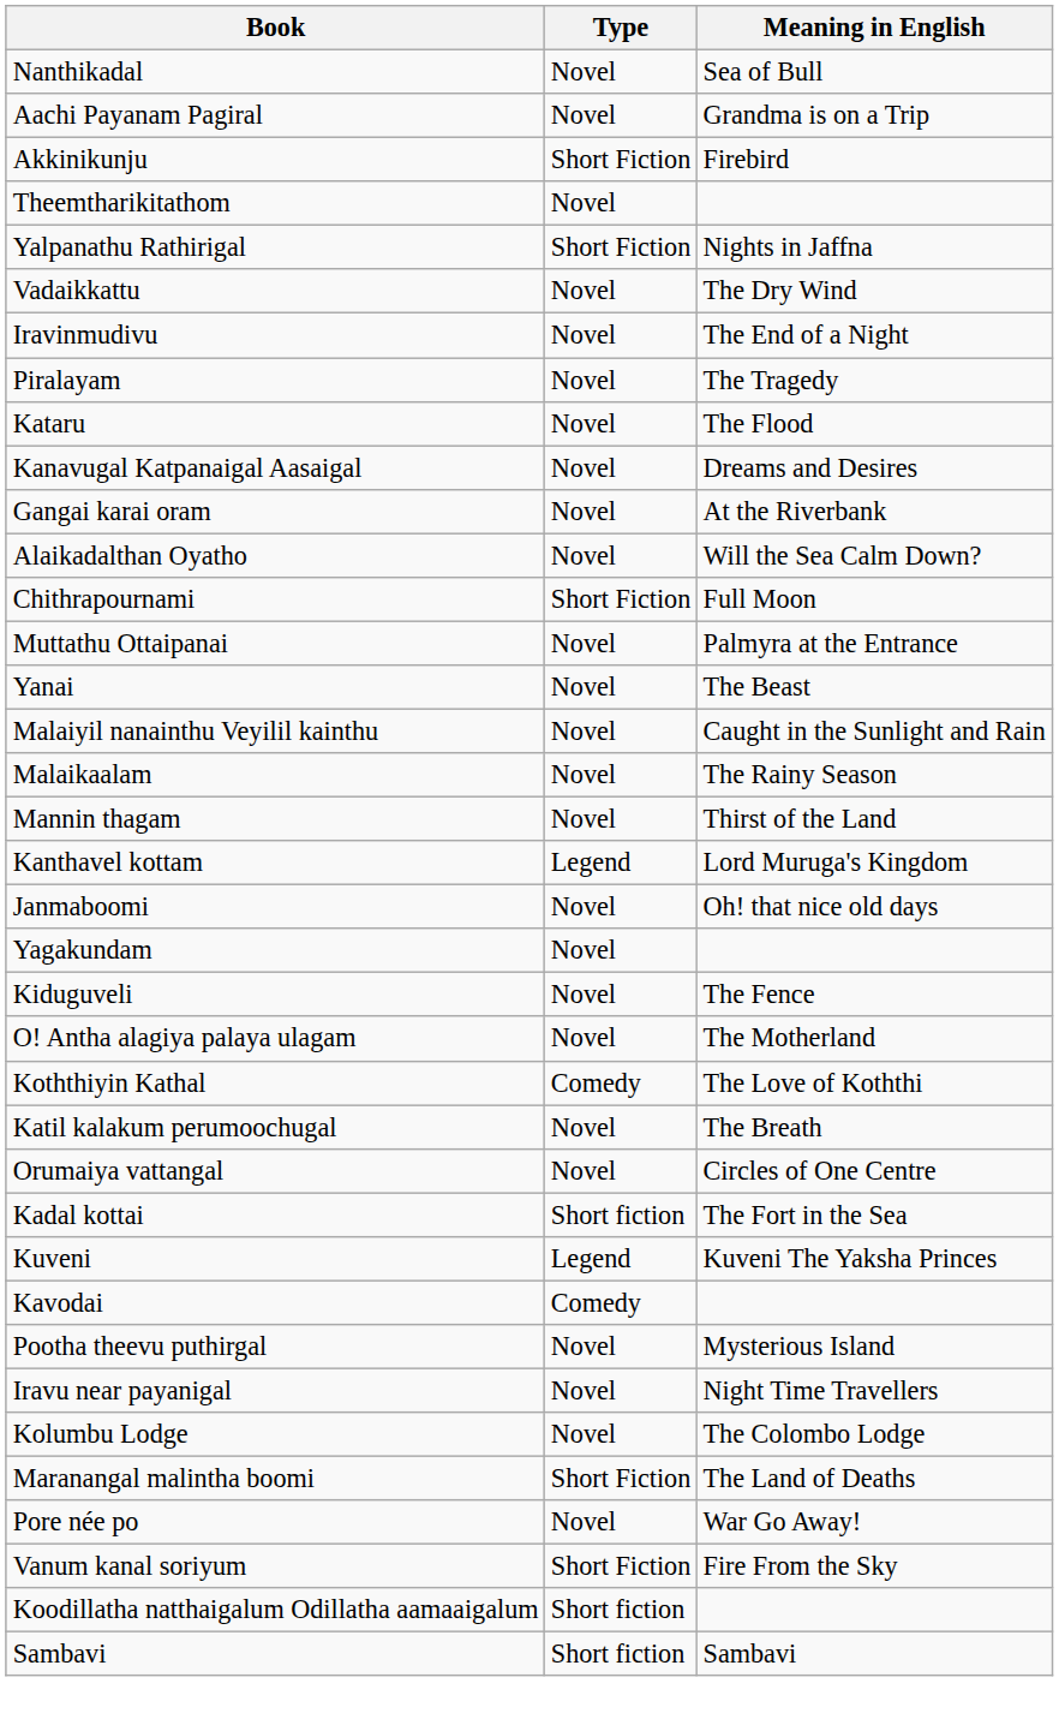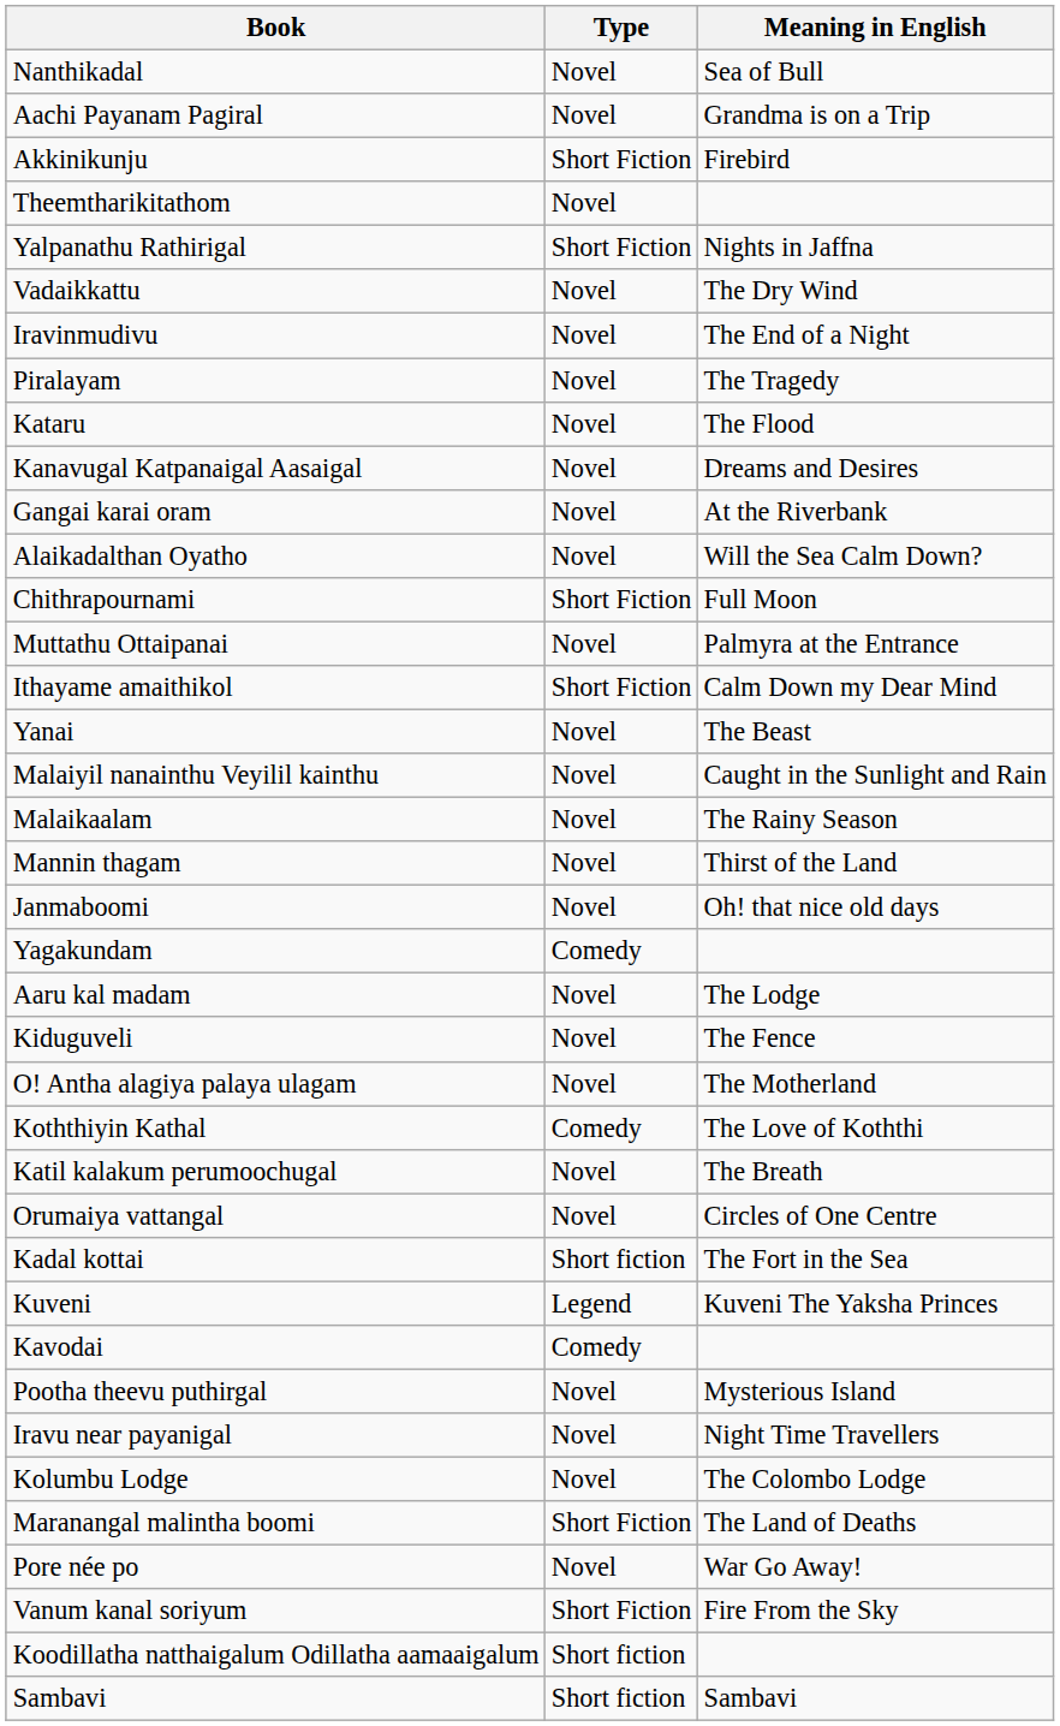 <table class="wikitable" style="font-size: 95%;margin: 1em auto;">
 <tr>
 <th>Book</th>
 <th>Type</th>
 <th>Meaning in English</th>
 </tr>
 <tr>
 <td>Nanthikadal</td>
 <td>Novel</td>
 <td>Sea of Bull</td>
 </tr>
 <tr>
 <td>Aachi Payanam Pagiral</td>
 <td>Novel</td>
 <td>Grandma is on a Trip</td>
 </tr>
 <tr>
 <td>Akkinikunju</td>
 <td>Short Fiction</td>
 <td>Firebird</td>
 </tr>
 <tr>
 <td>Theemtharikitathom</td>
 <td>Novel</td>
 <td></td>
 </tr>
 <tr>
 <td>Yalpanathu Rathirigal</td>
 <td>Short Fiction</td>
 <td>Nights in Jaffna</td>
 </tr>
 <tr>
 <td>Vadaikkattu</td>
 <td>Novel</td>
 <td>The Dry Wind</td>
 </tr>
 <tr>
 <td>Iravinmudivu</td>
 <td>Novel</td>
 <td>The End of a Night</td>
 </tr>
 <tr>
 <td>Piralayam</td>
 <td>Novel</td>
 <td>The Tragedy</td>
 </tr>
 <tr>
 <td>Kataru</td>
 <td>Novel</td>
 <td>The Flood</td>
 </tr>
 <tr>
 <td>Kanavugal Katpanaigal Aasaigal</td>
 <td>Novel</td>
 <td>Dreams and Desires</td>
 </tr>
 <tr>
 <td>Gangai karai oram</td>
 <td>Novel</td>
 <td>At the Riverbank</td>
 </tr>
 <tr>
 <td>Alaikadalthan Oyatho</td>
 <td>Novel</td>
 <td>Will the Sea Calm Down?</td>
 </tr>
 <tr>
 <td>Chithrapournami</td>
 <td>Short Fiction</td>
 <td>Full Moon</td>
 </tr>
 <tr>
 <td>Muttathu Ottaipanai</td>
 <td>Novel</td>
 <td>Palmyra at the Entrance</td>
 </tr>
 <tr>
+<td>Ithayame amaithikol</td>
+<td>Short Fiction</td>
+<td>Calm Down my Dear Mind</td>
+</tr>
+<tr>
 <td>Yanai</td>
 <td>Novel</td>
 <td>The Beast</td>
 </tr>
 <tr>
 <td>Malaiyil nanainthu Veyilil kainthu</td>
 <td>Novel</td>
 <td>Caught in the Sunlight and Rain</td>
 </tr>
 <tr>
 <td>Malaikaalam</td>
 <td>Novel</td>
 <td>The Rainy Season</td>
 </tr>
 <tr>
 <td>Mannin thagam</td>
 <td>Novel</td>
 <td>Thirst of the Land</td>
 </tr>
 <tr>
-<td>Kanthavel kottam</td>
-<td>Legend</td>
-<td>Lord Muruga's Kingdom</td>
-</tr>
-<tr>
 <td>Janmaboomi</td>
 <td>Novel</td>
 <td>Oh! that nice old days</td>
 </tr>
 <tr>
 <td>Yagakundam</td>
+<td>Comedy</td>
+<td></td>
+</tr>
+<tr>
+<td>Aaru kal madam</td>
 <td>Novel</td>
-<td></td>
+<td>The Lodge</td>
 </tr>
 <tr>
 <td>Kiduguveli</td>
 <td>Novel</td>
 <td>The Fence</td>
 </tr>
 <tr>
 <td>O! Antha alagiya palaya ulagam</td>
 <td>Novel</td>
 <td>The Motherland</td>
 </tr>
 <tr>
 <td>Koththiyin Kathal</td>
 <td>Comedy</td>
 <td>The Love of Koththi</td>
 </tr>
 <tr>
 <td>Katil kalakum perumoochugal</td>
 <td>Novel</td>
 <td>The Breath</td>
 </tr>
 <tr>
 <td>Orumaiya vattangal</td>
 <td>Novel</td>
 <td>Circles of One Centre</td>
 </tr>
 <tr>
 <td>Kadal kottai</td>
 <td>Short fiction</td>
 <td>The Fort in the Sea</td>
 </tr>
 <tr>
 <td>Kuveni</td>
 <td>Legend</td>
 <td>Kuveni The Yaksha Princes</td>
 </tr>
 <tr>
 <td>Kavodai</td>
 <td>Comedy</td>
 <td></td>
 </tr>
 <tr>
 <td>Pootha theevu puthirgal</td>
 <td>Novel</td>
 <td>Mysterious Island</td>
 </tr>
 <tr>
 <td>Iravu near payanigal</td>
 <td>Novel</td>
 <td>Night Time Travellers</td>
 </tr>
 <tr>
 <td>Kolumbu Lodge</td>
 <td>Novel</td>
 <td>The Colombo Lodge</td>
 </tr>
 <tr>
 <td>Maranangal malintha boomi</td>
 <td>Short Fiction</td>
 <td>The Land of Deaths</td>
 </tr>
 <tr>
 <td>Pore née po</td>
 <td>Novel</td>
 <td>War Go Away!</td>
 </tr>
 <tr>
 <td>Vanum kanal soriyum</td>
 <td>Short Fiction</td>
 <td>Fire From the Sky</td>
 </tr>
 <tr>
 <td>Koodillatha natthaigalum Odillatha aamaaigalum</td>
 <td>Short fiction</td>
 <td></td>
 </tr>
 <tr>
 <td>Sambavi</td>
 <td>Short fiction</td>
 <td>Sambavi</td>
 </tr>
 </table>
